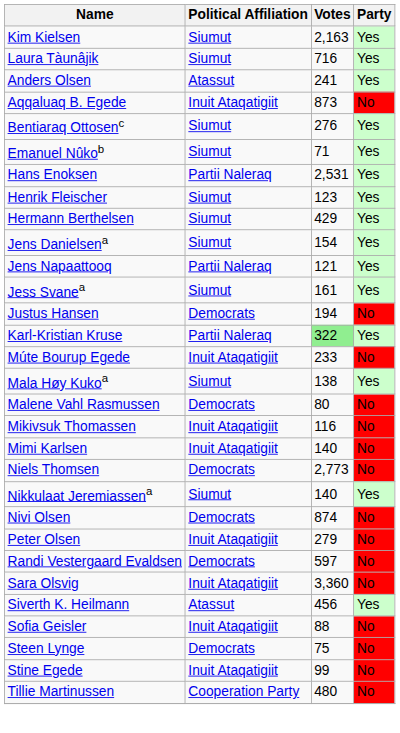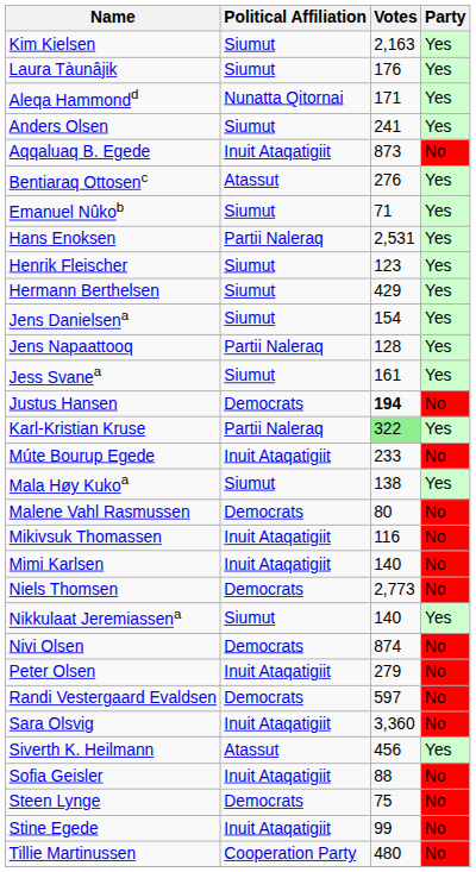 <table class="sortable wikitable">
 <tr>
 <th>Name</th>
 <th>Political Affiliation</th>
 <th>Votes</th>
 <th>Party</th>
 </tr>
 <tr>
 <td><a href='#'>Kim Kielsen</a></td>
 <td> <a href='#'>Siumut</a></td>
 <td>2,163</td>
 <td style="background:#cfc;">Yes</td>
 </tr>
 <tr>
 <td><a href='#'>Laura Tàunâjik</a></td>
 <td> <a href='#'>Siumut</a></td>
-<td>716</td>
+<td>176</td>
+<td style="background:#cfc;">Yes</td>
+</tr>
+<tr>
+<td><a href='#'>Aleqa Hammond</a><sup>d</sup></td>
+<td> <a href='#'>Nunatta Qitornai</a></td>
+<td>171</td>
 <td style="background:#cfc;">Yes</td>
 </tr>
 <tr>
 <td><a href='#'>Anders Olsen</a></td>
-<td> <a href='#'>Atassut</a></td>
+<td> <a href='#'>Siumut</a></td>
 <td>241</td>
 <td style="background:#cfc;">Yes</td>
 </tr>
 <tr>
 <td><a href='#'>Aqqaluaq B. Egede</a></td>
 <td> <a href='#'>Inuit Ataqatigiit</a></td>
 <td>873</td>
 <td style="background:#f00;">No</td>
 </tr>
 <tr>
 <td><a href='#'>Bentiaraq Ottosen</a><sup>c</sup></td>
-<td> <a href='#'>Siumut</a></td>
+<td> <a href='#'>Atassut</a></td>
 <td>276</td>
 <td style="background:#cfc;">Yes</td>
 </tr>
 <tr>
 <td><a href='#'>Emanuel Nûko</a><sup>b</sup></td>
 <td> <a href='#'>Siumut</a></td>
 <td>71</td>
 <td style="background:#cfc;">Yes</td>
 </tr>
 <tr>
 <td><a href='#'>Hans Enoksen</a></td>
 <td> <a href='#'>Partii Naleraq</a></td>
 <td>2,531</td>
 <td style="background:#cfc;">Yes</td>
 </tr>
 <tr>
 <td><a href='#'>Henrik Fleischer</a></td>
 <td> <a href='#'>Siumut</a></td>
 <td>123</td>
 <td style="background:#cfc;">Yes</td>
 </tr>
 <tr>
 <td><a href='#'>Hermann Berthelsen</a></td>
 <td> <a href='#'>Siumut</a></td>
 <td>429</td>
 <td style="background:#cfc;">Yes</td>
 </tr>
 <tr>
 <td><a href='#'>Jens Danielsen</a><sup>a</sup></td>
 <td> <a href='#'>Siumut</a></td>
 <td>154</td>
 <td style="background:#cfc;">Yes</td>
 </tr>
 <tr>
 <td><a href='#'>Jens Napaattooq</a></td>
 <td> <a href='#'>Partii Naleraq</a></td>
-<td>121</td>
+<td>128</td>
 <td style="background:#cfc;">Yes</td>
 </tr>
 <tr>
 <td><a href='#'>Jess Svane</a><sup>a</sup></td>
 <td> <a href='#'>Siumut</a></td>
 <td>161</td>
 <td style="background:#cfc;">Yes</td>
 </tr>
 <tr>
 <td><a href='#'>Justus Hansen</a></td>
 <td> <a href='#'>Democrats</a></td>
-<td>194</td>
+<td><strong>194</strong></td>
 <td style="background:#f00;">No</td>
 </tr>
 <tr>
 <td><a href='#'>Karl-Kristian Kruse</a></td>
 <td> <a href='#'>Partii Naleraq</a></td>
 <td style="background: lightgreen;">322</td>
 <td style="background:#cfc;">Yes</td>
 </tr>
 <tr>
 <td><a href='#'>Múte Bourup Egede</a></td>
 <td> <a href='#'>Inuit Ataqatigiit</a></td>
 <td>233</td>
 <td style="background:#f00;">No</td>
 </tr>
 <tr>
 <td><a href='#'>Mala Høy Kuko</a><sup>a</sup></td>
 <td> <a href='#'>Siumut</a></td>
 <td>138</td>
 <td style="background:#cfc;">Yes</td>
 </tr>
 <tr>
 <td><a href='#'>Malene Vahl Rasmussen</a></td>
 <td> <a href='#'>Democrats</a></td>
 <td>80</td>
 <td style="background:#f00;">No</td>
 </tr>
 <tr>
 <td><a href='#'>Mikivsuk Thomassen</a></td>
 <td> <a href='#'>Inuit Ataqatigiit</a></td>
 <td>116</td>
 <td style="background:#f00;">No</td>
 </tr>
 <tr>
 <td><a href='#'>Mimi Karlsen</a></td>
 <td> <a href='#'>Inuit Ataqatigiit</a></td>
 <td>140</td>
 <td style="background:#f00;">No</td>
 </tr>
 <tr>
 <td><a href='#'>Niels Thomsen</a></td>
 <td> <a href='#'>Democrats</a></td>
 <td>2,773</td>
 <td style="background:#f00;">No</td>
 </tr>
 <tr>
 <td><a href='#'>Nikkulaat Jeremiassen</a><sup>a</sup></td>
 <td> <a href='#'>Siumut</a></td>
 <td>140</td>
 <td style="background:#cfc;">Yes</td>
 </tr>
 <tr>
 <td><a href='#'>Nivi Olsen</a></td>
 <td> <a href='#'>Democrats</a></td>
 <td>874</td>
 <td style="background:#f00;">No</td>
 </tr>
 <tr>
 <td><a href='#'>Peter Olsen</a></td>
 <td> <a href='#'>Inuit Ataqatigiit</a></td>
 <td>279</td>
 <td style="background:#f00;">No</td>
 </tr>
 <tr>
 <td><a href='#'>Randi Vestergaard Evaldsen</a></td>
 <td> <a href='#'>Democrats</a></td>
 <td>597</td>
 <td style="background:#f00;">No</td>
 </tr>
 <tr>
 <td><a href='#'>Sara Olsvig</a></td>
 <td> <a href='#'>Inuit Ataqatigiit</a></td>
 <td>3,360</td>
 <td style="background:#f00;">No</td>
 </tr>
 <tr>
 <td><a href='#'>Siverth K. Heilmann</a></td>
 <td> <a href='#'>Atassut</a></td>
 <td>456</td>
 <td style="background:#cfc;">Yes</td>
 </tr>
 <tr>
 <td><a href='#'>Sofia Geisler</a></td>
 <td> <a href='#'>Inuit Ataqatigiit</a></td>
 <td>88</td>
 <td style="background:#f00;">No</td>
 </tr>
 <tr>
 <td><a href='#'>Steen Lynge</a></td>
 <td> <a href='#'>Democrats</a></td>
 <td>75</td>
 <td style="background:#f00;">No</td>
 </tr>
 <tr>
 <td><a href='#'>Stine Egede</a></td>
 <td> <a href='#'>Inuit Ataqatigiit</a></td>
 <td>99</td>
 <td style="background:#f00;">No</td>
 </tr>
 <tr>
 <td><a href='#'>Tillie Martinussen</a></td>
 <td> <a href='#'>Cooperation Party</a></td>
 <td>480</td>
 <td style="background:#f00;">No</td>
 </tr>
 <tr>
 </tr>
 </table>
